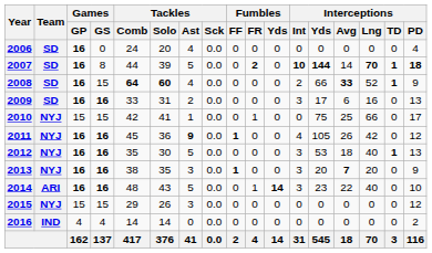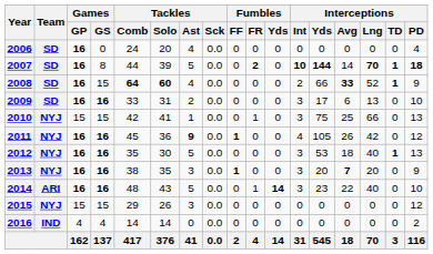 <table class="wikitable" style="text-align:center">
 <tr>
 <th rowspan="2">Year</th>
 <th rowspan="2">Team</th>
 <th colspan="2">Games</th>
 <th colspan="4">Tackles</th>
 <th colspan="3">Fumbles</th>
 <th colspan="6">Interceptions</th>
 </tr>
 <tr>
 <th>GP</th>
 <th>GS</th>
 <th>Comb</th>
 <th>Solo</th>
 <th>Ast</th>
 <th>Sck</th>
 <th>FF</th>
 <th>FR</th>
 <th>Yds</th>
 <th>Int</th>
 <th>Yds</th>
 <th>Avg</th>
 <th>Lng</th>
 <th>TD</th>
 <th>PD</th>
 </tr>
 <tr>
 <th><a href='#'>2006</a></th>
 <th><a href='#'>SD</a></th>
 <td><strong>16</strong></td>
 <td>0</td>
 <td>24</td>
 <td>20</td>
 <td>4</td>
 <td>0.0</td>
 <td>0</td>
 <td>0</td>
 <td>0</td>
 <td>0</td>
 <td>0</td>
 <td>0</td>
 <td>0</td>
 <td>0</td>
 <td>4</td>
 </tr>
 <tr>
 <th><a href='#'>2007</a></th>
 <th><a href='#'>SD</a></th>
 <td><strong>16</strong></td>
 <td>8</td>
 <td>44</td>
 <td>39</td>
 <td>5</td>
 <td>0.0</td>
 <td>0</td>
 <td><strong>2</strong></td>
 <td>0</td>
 <td><strong>10</strong></td>
 <td><strong>144</strong></td>
 <td>14</td>
 <td><strong>70</strong></td>
 <td><strong>1</strong></td>
 <td><strong>18</strong></td>
 </tr>
 <tr>
 <th><a href='#'>2008</a></th>
 <th><a href='#'>SD</a></th>
 <td><strong>16</strong></td>
 <td>15</td>
 <td><strong>64</strong></td>
 <td><strong>60</strong></td>
 <td>4</td>
 <td>0.0</td>
 <td>0</td>
 <td>0</td>
 <td>0</td>
 <td>2</td>
 <td>66</td>
 <td><strong>33</strong></td>
 <td>52</td>
 <td><strong>1</strong></td>
 <td>9</td>
 </tr>
 <tr>
 <th><a href='#'>2009</a></th>
 <th><a href='#'>SD</a></th>
 <td><strong>16</strong></td>
 <td><strong>16</strong></td>
 <td>33</td>
 <td>31</td>
 <td>2</td>
 <td>0.0</td>
 <td>0</td>
 <td>0</td>
 <td>0</td>
 <td>3</td>
 <td>17</td>
 <td>6</td>
-<td>16</td>
+<td>13</td>
 <td>0</td>
-<td>13</td>
+<td>10</td>
 </tr>
 <tr>
 <th><a href='#'>2010</a></th>
 <th><a href='#'>NYJ</a></th>
 <td>15</td>
 <td>15</td>
 <td>42</td>
 <td>41</td>
 <td>1</td>
 <td>0.0</td>
 <td>0</td>
 <td>1</td>
 <td>0</td>
-<td>0</td>
+<td>3</td>
 <td>75</td>
 <td>25</td>
 <td>66</td>
 <td>0</td>
-<td>17</td>
+<td>13</td>
 </tr>
 <tr>
 <th><a href='#'>2011</a></th>
 <th><a href='#'>NYJ</a></th>
 <td><strong>16</strong></td>
 <td><strong>16</strong></td>
 <td>45</td>
 <td>36</td>
 <td><strong>9</strong></td>
 <td>0.0</td>
 <td><strong>1</strong></td>
 <td>0</td>
 <td>0</td>
 <td>4</td>
 <td>105</td>
 <td>26</td>
 <td>42</td>
 <td>0</td>
 <td>12</td>
 </tr>
 <tr>
 <th><a href='#'>2012</a></th>
 <th><a href='#'>NYJ</a></th>
 <td><strong>16</strong></td>
 <td><strong>16</strong></td>
 <td>35</td>
 <td>30</td>
 <td>5</td>
 <td>0.0</td>
 <td>0</td>
 <td>0</td>
 <td>0</td>
 <td>3</td>
 <td>53</td>
 <td>18</td>
 <td>40</td>
 <td><strong>1</strong></td>
 <td>13</td>
 </tr>
 <tr>
 <th><a href='#'>2013</a></th>
 <th><a href='#'>NYJ</a></th>
 <td><strong>16</strong></td>
 <td><strong>16</strong></td>
 <td>38</td>
 <td>35</td>
 <td>3</td>
 <td>0.0</td>
 <td><strong>1</strong></td>
 <td>0</td>
 <td>0</td>
 <td>3</td>
 <td>20</td>
 <td><strong>7</strong></td>
 <td>20</td>
 <td>0</td>
 <td>9</td>
 </tr>
 <tr>
 <th><a href='#'>2014</a></th>
 <th><a href='#'>ARI</a></th>
 <td><strong>16</strong></td>
 <td><strong>16</strong></td>
 <td>48</td>
 <td>43</td>
 <td>5</td>
 <td>0.0</td>
 <td>0</td>
 <td>1</td>
 <td><strong>14</strong></td>
 <td>3</td>
 <td>23</td>
 <td>22</td>
 <td>40</td>
 <td>0</td>
 <td>10</td>
 </tr>
 <tr>
 <th><a href='#'>2015</a></th>
 <th><a href='#'>NYJ</a></th>
 <td>15</td>
 <td>15</td>
 <td>29</td>
 <td>26</td>
 <td>3</td>
 <td>0.0</td>
 <td>0</td>
 <td>0</td>
 <td>0</td>
 <td>0</td>
 <td>0</td>
 <td>0</td>
 <td>0</td>
 <td>0</td>
 <td>12</td>
 </tr>
 <tr>
 <th><a href='#'>2016</a></th>
 <th><a href='#'>IND</a></th>
 <td>4</td>
 <td>4</td>
 <td>14</td>
 <td>14</td>
 <td>0</td>
 <td>0.0</td>
 <td>0</td>
 <td>0</td>
 <td>0</td>
 <td>0</td>
 <td>0</td>
 <td>0</td>
 <td>0</td>
 <td>0</td>
 <td>2</td>
 </tr>
 <tr>
 <th colspan="2"></th>
 <th>162</th>
 <th>137</th>
 <th>417</th>
 <th>376</th>
 <th>41</th>
 <th>0.0</th>
 <th>2</th>
 <th>4</th>
 <th>14</th>
 <th>31</th>
 <th>545</th>
 <th>18</th>
 <th>70</th>
 <th>3</th>
 <th>116</th>
 </tr>
 </table>
